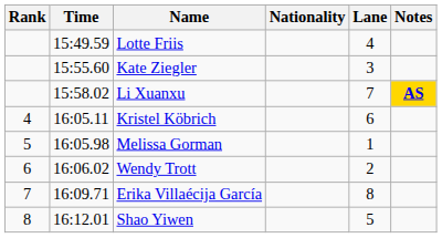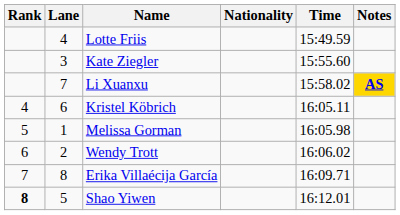 <table class="wikitable sortable" style="text-align:center">
 <tr>
 <th>Rank</th>
-<th>Time</th>
+<th>Lane</th>
 <th>Name</th>
 <th>Nationality</th>
-<th>Lane</th>
+<th>Time</th>
 <th>Notes</th>
 </tr>
 <tr>
 <td></td>
-<td>15:49.59</td>
+<td>4</td>
 <td align=left><a href='#'>Lotte Friis</a></td>
 <td align=left></td>
-<td>4</td>
+<td>15:49.59</td>
 <td></td>
 </tr>
 <tr>
 <td></td>
-<td>15:55.60</td>
+<td>3</td>
 <td align=left><a href='#'>Kate Ziegler</a></td>
 <td align=left></td>
-<td>3</td>
+<td>15:55.60</td>
 <td></td>
 </tr>
 <tr>
 <td></td>
-<td>15:58.02</td>
+<td>7</td>
 <td align=left><a href='#'>Li Xuanxu</a></td>
 <td align=left></td>
-<td>7</td>
+<td>15:58.02</td>
 <td style="background: gold;"><strong><a href='#'>AS</a></strong></td>
 </tr>
 <tr>
 <td>4</td>
-<td>16:05.11</td>
+<td>6</td>
 <td align=left><a href='#'>Kristel Köbrich</a></td>
 <td align=left></td>
-<td>6</td>
+<td>16:05.11</td>
 <td></td>
 </tr>
 <tr>
 <td>5</td>
-<td>16:05.98</td>
+<td>1</td>
 <td align=left><a href='#'>Melissa Gorman</a></td>
 <td align=left></td>
-<td>1</td>
+<td>16:05.98</td>
 <td></td>
 </tr>
 <tr>
 <td>6</td>
-<td>16:06.02</td>
+<td>2</td>
 <td align=left><a href='#'>Wendy Trott</a></td>
 <td align=left></td>
-<td>2</td>
+<td>16:06.02</td>
 <td></td>
 </tr>
 <tr>
 <td>7</td>
-<td>16:09.71</td>
+<td>8</td>
 <td align=left><a href='#'>Erika Villaécija García</a></td>
 <td align=left></td>
-<td>8</td>
+<td>16:09.71</td>
 <td></td>
 </tr>
 <tr>
-<td>8</td>
-<td>16:12.01</td>
+<td><strong>8</strong></td>
+<td>5</td>
 <td align=left><a href='#'>Shao Yiwen</a></td>
 <td align=left></td>
-<td>5</td>
+<td>16:12.01</td>
 <td></td>
 </tr>
 </table>
